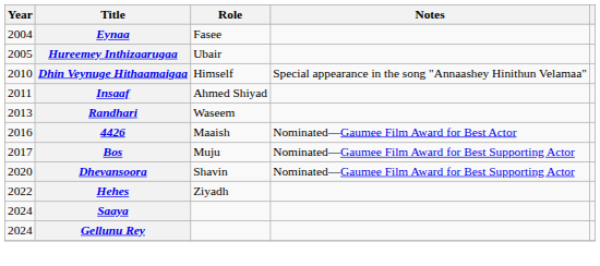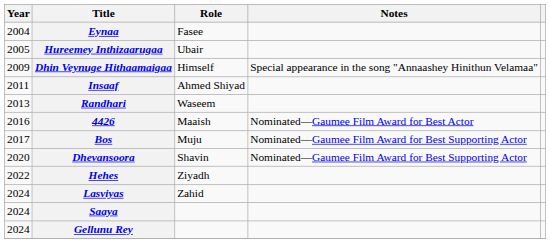 <table class="wikitable sortable plainrowheaders">
 <tr style="background:#ccc; text-align:center;">
 <th scope="col">Year</th>
 <th scope="col">Title</th>
 <th scope="col">Role</th>
 <th scope="col">Notes</th>
 <th scope="col" class="unsortable"></th>
 </tr>
 <tr>
 <td>2004</td>
 <th scope="row"><em><a href='#'>Eynaa</a></em></th>
 <td>Fasee</td>
 <td></td>
 <td style="text-align: center;"></td>
 </tr>
 <tr>
 <td>2005</td>
 <th scope="row"><em><a href='#'>Hureemey Inthizaarugaa</a></em></th>
 <td>Ubair</td>
 <td></td>
 <td style="text-align: center;"></td>
 </tr>
 <tr>
-<td>2010</td>
+<td>2009</td>
 <th scope="row"><em><a href='#'>Dhin Veynuge Hithaamaigaa</a></em></th>
 <td>Himself</td>
 <td>Special appearance in the song "Annaashey Hinithun Velamaa"</td>
 <td style="text-align: center;"></td>
 </tr>
 <tr>
 <td>2011</td>
 <th scope="row"><em><a href='#'>Insaaf</a></em></th>
 <td>Ahmed Shiyad</td>
 <td></td>
 <td style="text-align: center;"></td>
 </tr>
 <tr>
 <td>2013</td>
 <th scope="row"><em><a href='#'>Randhari</a></em></th>
 <td>Waseem</td>
 <td></td>
 <td style="text-align: center;"></td>
 </tr>
 <tr>
 <td>2016</td>
 <th scope="row"><em><a href='#'>4426</a></em></th>
 <td>Maaish</td>
 <td>Nominated—<a href='#'>Gaumee Film Award for Best Actor</a></td>
 <td style="text-align: center;"></td>
 </tr>
 <tr>
 <td>2017</td>
 <th scope="row"><em><a href='#'>Bos</a></em></th>
 <td>Muju</td>
 <td>Nominated—<a href='#'>Gaumee Film Award for Best Supporting Actor</a></td>
 <td style="text-align: center;"></td>
 </tr>
 <tr>
 <td>2020</td>
 <th scope="row"><em><a href='#'>Dhevansoora</a></em></th>
 <td>Shavin</td>
 <td>Nominated—<a href='#'>Gaumee Film Award for Best Supporting Actor</a></td>
 <td style="text-align: center;"></td>
 </tr>
 <tr>
 <td>2022</td>
 <th scope="row"><em><a href='#'>Hehes</a></em></th>
 <td>Ziyadh</td>
 <td></td>
 <td style="text-align:center;"></td>
 </tr>
 <tr>
 <td>2024</td>
+<th scope="row"><em><a href='#'>Lasviyas</a></em></th>
+<td>Zahid</td>
+<td></td>
+<td style="text-align:center;"></td>
+</tr>
+<tr>
+<td>2024</td>
 <th scope="row"><em><a href='#'>Saaya</a></em></th>
 <td></td>
 <td></td>
 <td style="text-align: center;"></td>
 </tr>
 <tr>
 <td>2024</td>
 <th scope="row"><em><a href='#'>Gellunu Rey</a></em></th>
 <td></td>
 <td></td>
 <td style="text-align: center;"></td>
 </tr>
 <tr>
 </tr>
 </table>
